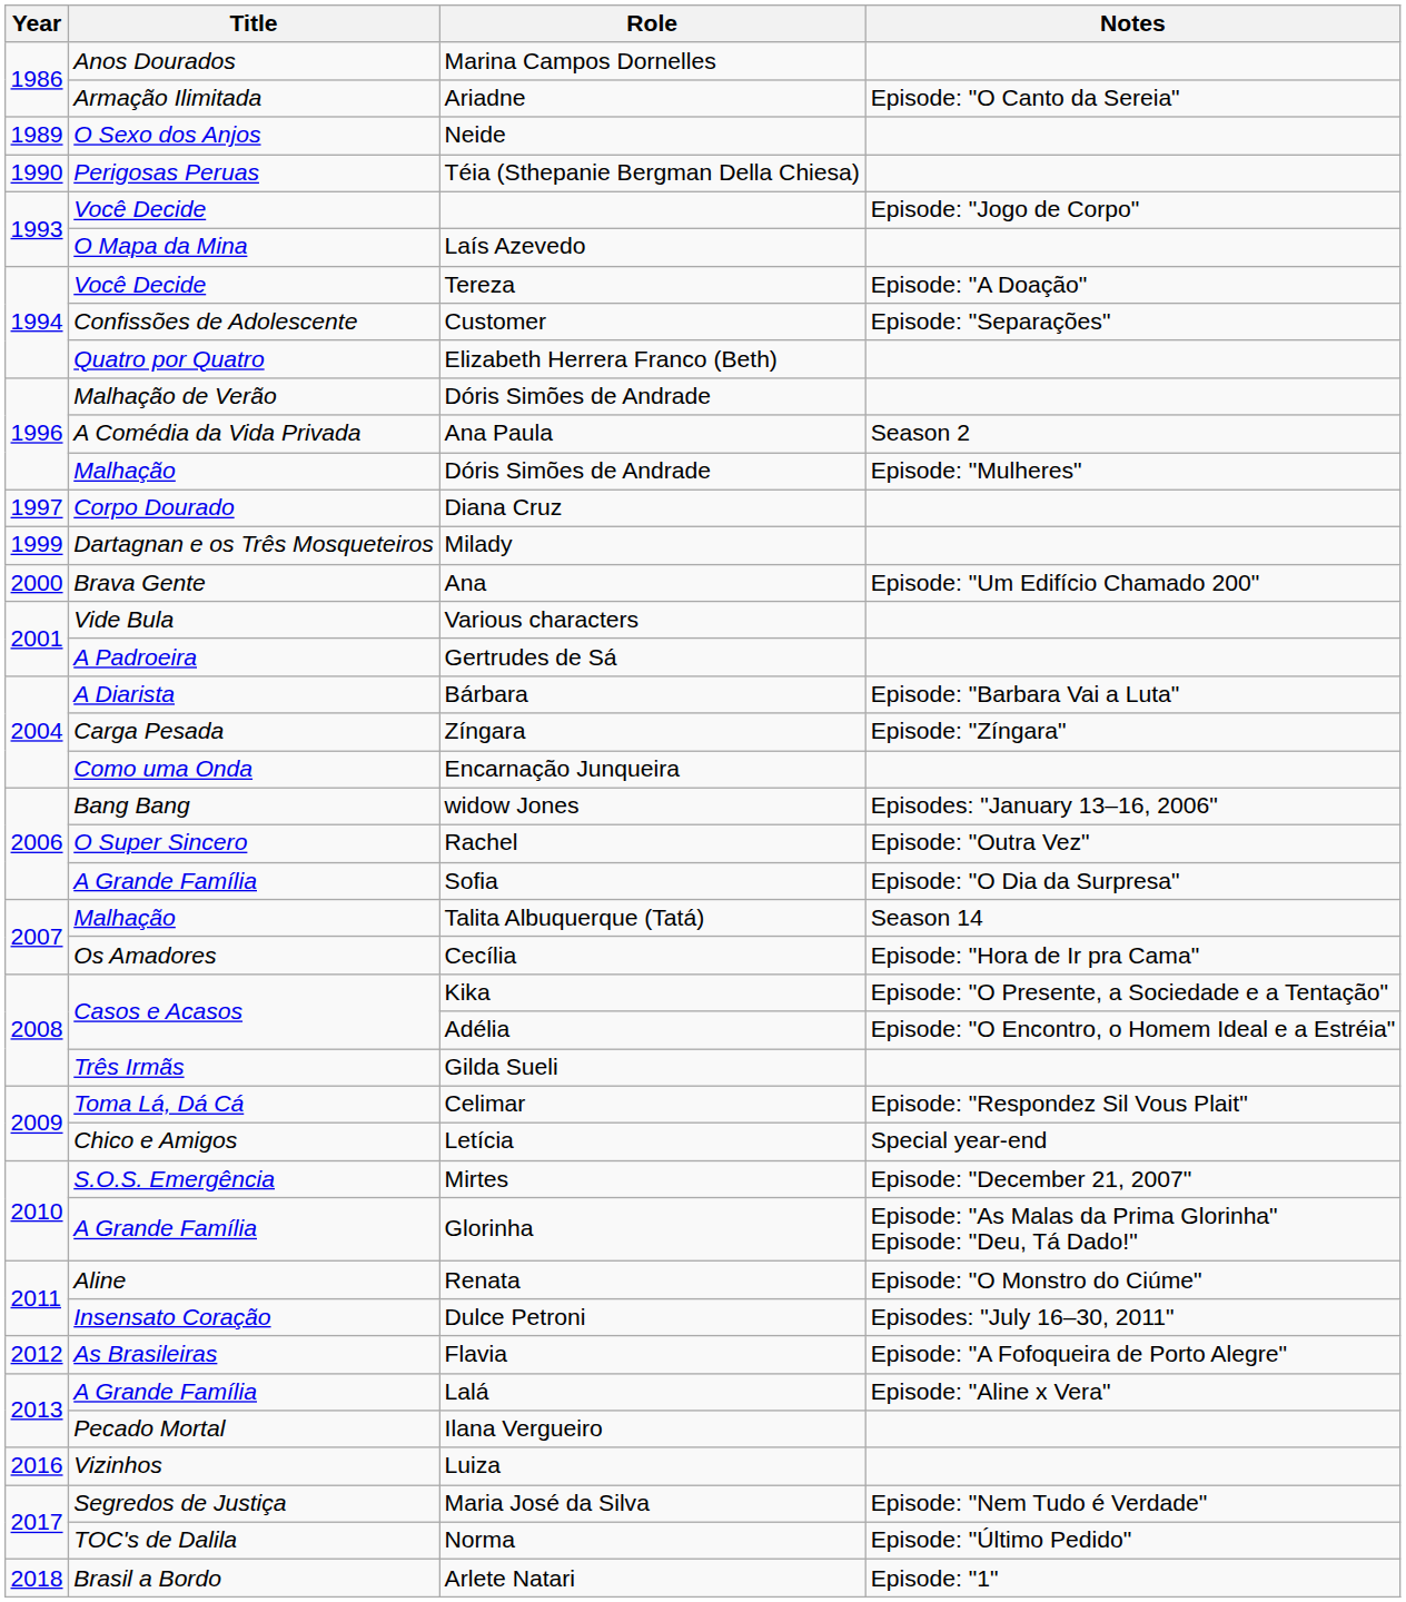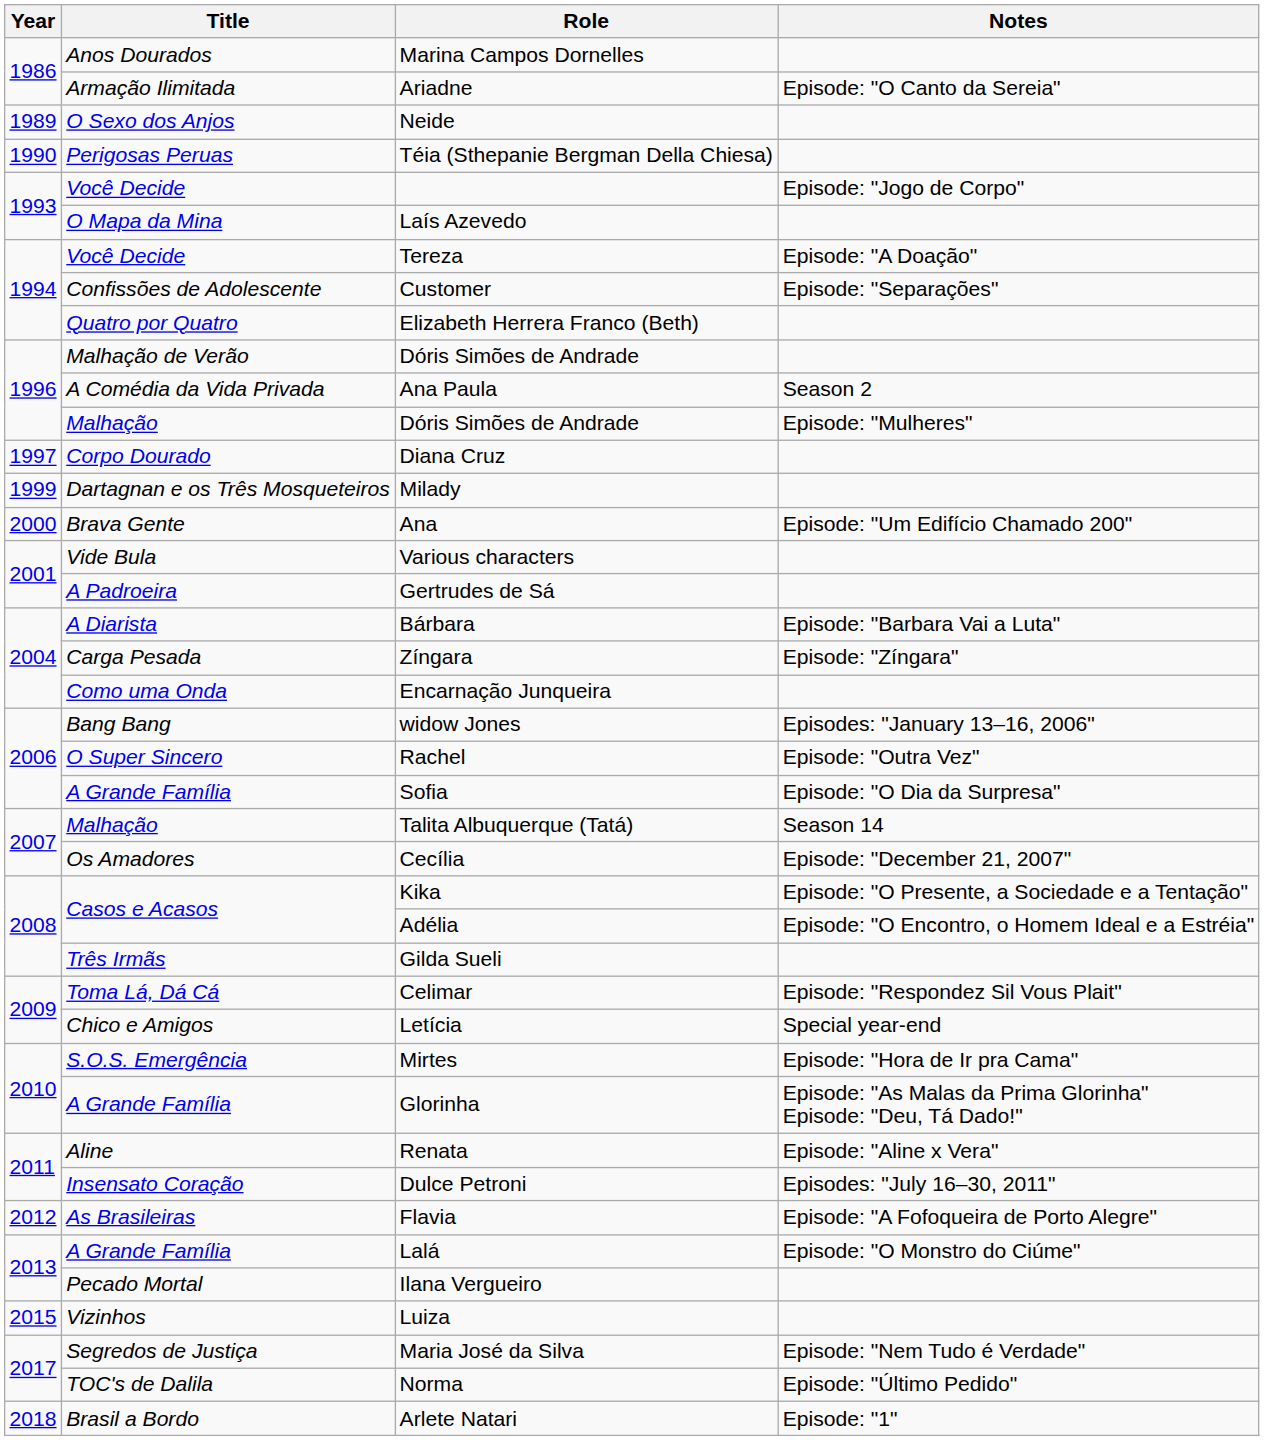 <table class="wikitable">
 <tr>
 <th>Year</th>
 <th>Title</th>
 <th>Role</th>
 <th>Notes</th>
 </tr>
 <tr>
 <td rowspan="2"><a href='#'>1986</a></td>
 <td><em>Anos Dourados</em></td>
 <td>Marina Campos Dornelles</td>
 <td></td>
 </tr>
 <tr>
 <td><em>Armação Ilimitada</em></td>
 <td>Ariadne</td>
 <td>Episode: "O Canto da Sereia"</td>
 </tr>
 <tr>
 <td><a href='#'>1989</a></td>
 <td><em><a href='#'>O Sexo dos Anjos</a></em></td>
 <td>Neide</td>
 <td></td>
 </tr>
 <tr>
 <td><a href='#'>1990</a></td>
 <td><em><a href='#'>Perigosas Peruas</a></em></td>
 <td>Téia (Sthepanie Bergman Della Chiesa)</td>
 <td></td>
 </tr>
 <tr>
 <td rowspan="2"><a href='#'>1993</a></td>
 <td><em><a href='#'>Você Decide</a></em></td>
 <td></td>
 <td>Episode: "Jogo de Corpo"</td>
 </tr>
 <tr>
 <td><em><a href='#'>O Mapa da Mina</a></em></td>
 <td>Laís Azevedo</td>
 <td></td>
 </tr>
 <tr>
 <td rowspan="3"><a href='#'>1994</a></td>
 <td><em><a href='#'>Você Decide</a></em></td>
 <td>Tereza</td>
 <td>Episode: "A Doação"</td>
 </tr>
 <tr>
 <td><em>Confissões de Adolescente</em></td>
 <td>Customer</td>
 <td>Episode: "Separações"</td>
 </tr>
 <tr>
 <td><em><a href='#'>Quatro por Quatro</a></em></td>
 <td>Elizabeth Herrera Franco (Beth)</td>
 <td></td>
 </tr>
 <tr>
 <td rowspan="3"><a href='#'>1996</a></td>
 <td><em>Malhação de Verão</em></td>
 <td>Dóris Simões de Andrade</td>
 <td></td>
 </tr>
 <tr>
 <td><em>A Comédia da Vida Privada</em></td>
 <td>Ana Paula</td>
 <td>Season 2</td>
 </tr>
 <tr>
 <td><em><a href='#'>Malhação</a></em></td>
 <td>Dóris Simões de Andrade</td>
 <td>Episode: "Mulheres"</td>
 </tr>
 <tr>
 <td><a href='#'>1997</a></td>
 <td><em><a href='#'>Corpo Dourado</a></em></td>
 <td>Diana Cruz</td>
 <td></td>
 </tr>
 <tr>
 <td><a href='#'>1999</a></td>
 <td><em>Dartagnan e os Três Mosqueteiros</em></td>
 <td>Milady</td>
 <td></td>
 </tr>
 <tr>
 <td><a href='#'>2000</a></td>
 <td><em>Brava Gente</em></td>
 <td>Ana</td>
 <td>Episode: "Um Edifício Chamado 200"</td>
 </tr>
 <tr>
 <td rowspan="2"><a href='#'>2001</a></td>
 <td><em>Vide Bula</em></td>
 <td>Various characters</td>
 <td></td>
 </tr>
 <tr>
 <td><em><a href='#'>A Padroeira</a></em></td>
 <td>Gertrudes de Sá</td>
 <td></td>
 </tr>
 <tr>
 <td rowspan="3"><a href='#'>2004</a></td>
 <td><em><a href='#'>A Diarista</a></em></td>
 <td>Bárbara</td>
 <td>Episode: "Barbara Vai a Luta"</td>
 </tr>
 <tr>
 <td><em>Carga Pesada</em></td>
 <td>Zíngara</td>
 <td>Episode: "Zíngara"</td>
 </tr>
 <tr>
 <td><em><a href='#'>Como uma Onda</a></em></td>
 <td>Encarnação Junqueira</td>
 <td></td>
 </tr>
 <tr>
 <td rowspan="3"><a href='#'>2006</a></td>
 <td><em>Bang Bang</em></td>
 <td>widow Jones</td>
 <td>Episodes: "January 13–16, 2006"</td>
 </tr>
 <tr>
 <td><em><a href='#'>O Super Sincero</a></em></td>
 <td>Rachel</td>
 <td>Episode: "Outra Vez"</td>
 </tr>
 <tr>
 <td><em><a href='#'>A Grande Família</a></em></td>
 <td>Sofia</td>
 <td>Episode: "O Dia da Surpresa"</td>
 </tr>
 <tr>
 <td rowspan="2"><a href='#'>2007</a></td>
 <td><em><a href='#'>Malhação</a></em></td>
 <td>Talita Albuquerque (Tatá)</td>
 <td>Season 14</td>
 </tr>
 <tr>
 <td><em>Os Amadores</em></td>
 <td>Cecília</td>
-<td>Episode: "Hora de Ir pra Cama"</td>
+<td>Episode: "December 21, 2007"</td>
 </tr>
 <tr>
 <td rowspan="3"><a href='#'>2008</a></td>
 <td rowspan="2"><em><a href='#'>Casos e Acasos</a></em></td>
 <td>Kika</td>
 <td>Episode: "O Presente, a Sociedade e a Tentação"</td>
 </tr>
 <tr>
 <td>Adélia</td>
 <td>Episode: "O Encontro, o Homem Ideal e a Estréia"</td>
 </tr>
 <tr>
 <td><em><a href='#'>Três Irmãs</a></em></td>
 <td>Gilda Sueli</td>
 <td></td>
 </tr>
 <tr>
 <td rowspan="2"><a href='#'>2009</a></td>
 <td><em><a href='#'>Toma Lá, Dá Cá</a></em></td>
 <td>Celimar</td>
 <td>Episode: "Respondez Sil Vous Plait"</td>
 </tr>
 <tr>
 <td><em>Chico e Amigos</em></td>
 <td>Letícia</td>
 <td>Special year-end</td>
 </tr>
 <tr>
 <td rowspan="2"><a href='#'>2010</a></td>
 <td><em><a href='#'>S.O.S. Emergência</a></em></td>
 <td>Mirtes</td>
-<td>Episode: "December 21, 2007"</td>
+<td>Episode: "Hora de Ir pra Cama"</td>
 </tr>
 <tr>
 <td><em><a href='#'>A Grande Família</a></em></td>
 <td>Glorinha</td>
 <td>Episode: "As Malas da Prima Glorinha"<br>Episode: "Deu, Tá Dado!"</td>
 </tr>
 <tr>
 <td rowspan="2"><a href='#'>2011</a></td>
 <td><em>Aline</em></td>
 <td>Renata</td>
-<td>Episode: "O Monstro do Ciúme"</td>
+<td>Episode: "Aline x Vera"</td>
 </tr>
 <tr>
 <td><em><a href='#'>Insensato Coração</a></em></td>
 <td>Dulce Petroni</td>
 <td>Episodes: "July 16–30, 2011"</td>
 </tr>
 <tr>
 <td><a href='#'>2012</a></td>
 <td><em><a href='#'>As Brasileiras</a></em></td>
 <td>Flavia</td>
 <td>Episode: "A Fofoqueira de Porto Alegre"</td>
 </tr>
 <tr>
 <td rowspan="2"><a href='#'>2013</a></td>
 <td><em><a href='#'>A Grande Família</a></em></td>
 <td>Lalá</td>
-<td>Episode: "Aline x Vera"</td>
+<td>Episode: "O Monstro do Ciúme"</td>
 </tr>
 <tr>
 <td><em>Pecado Mortal</em></td>
 <td>Ilana Vergueiro</td>
 <td></td>
 </tr>
 <tr>
-<td><a href='#'>2016</a></td>
+<td><a href='#'>2015</a></td>
 <td><em>Vizinhos</em></td>
 <td>Luiza</td>
 <td></td>
 </tr>
 <tr>
 <td rowspan="2"><a href='#'>2017</a></td>
 <td><em>Segredos de Justiça</em></td>
 <td>Maria José da Silva</td>
 <td>Episode: "Nem Tudo é Verdade"</td>
 </tr>
 <tr>
 <td><em>TOC's de Dalila</em></td>
 <td>Norma</td>
 <td>Episode: "Último Pedido"</td>
 </tr>
 <tr>
 <td><a href='#'>2018</a></td>
 <td><em>Brasil a Bordo</em></td>
 <td>Arlete Natari</td>
 <td>Episode: "1"</td>
 </tr>
 <tr>
 </tr>
 </table>
